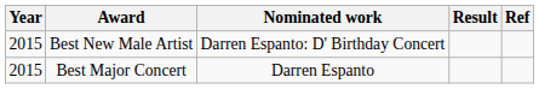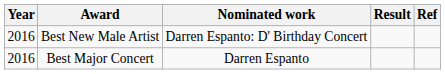 <table class="wikitable sortable" style=text-align:center>
 <tr>
 <th>Year</th>
 <th>Award</th>
 <th>Nominated work</th>
 <th>Result</th>
 <th>Ref</th>
 </tr>
 <tr>
-<td>2015</td>
+<td>2016</td>
 <td>Best New Male Artist</td>
 <td>Darren Espanto: D' Birthday Concert</td>
 <td></td>
 <td></td>
 </tr>
 <tr>
-<td>2015</td>
+<td>2016</td>
 <td>Best Major Concert</td>
 <td>Darren Espanto</td>
 <td></td>
 <td></td>
 </tr>
 </table>
